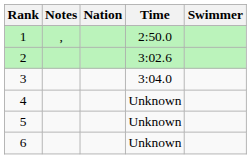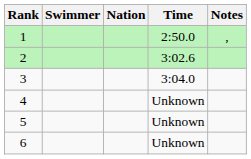 <table class="wikitable sortable" style="text-align:center">
 <tr>
 <th>Rank</th>
-<th>Notes</th>
+<th>Swimmer</th>
 <th>Nation</th>
 <th>Time</th>
-<th>Swimmer</th>
+<th>Notes</th>
 </tr>
 <tr style="background:#bbf3bb;">
 <td>1</td>
-<td>, </td>
+<td align=left></td>
 <td align=left></td>
 <td>2:50.0</td>
-<td align=left></td>
+<td>, </td>
 </tr>
 <tr style="background:#bbf3bb;">
 <td>2</td>
-<td></td>
+<td align=left></td>
 <td align=left></td>
 <td>3:02.6</td>
-<td align=left></td>
+<td></td>
 </tr>
 <tr>
 <td>3</td>
-<td></td>
+<td align=left></td>
 <td align=left></td>
 <td>3:04.0</td>
-<td align=left></td>
+<td></td>
 </tr>
 <tr>
 <td>4</td>
-<td></td>
+<td align=left></td>
 <td align=left></td>
 <td>Unknown</td>
-<td align=left></td>
+<td></td>
 </tr>
 <tr>
 <td>5</td>
-<td></td>
+<td align=left></td>
 <td align=left></td>
 <td>Unknown</td>
-<td align=left></td>
+<td></td>
 </tr>
 <tr>
 <td>6</td>
-<td></td>
+<td align=left></td>
 <td align=left></td>
 <td>Unknown</td>
-<td align=left></td>
+<td></td>
 </tr>
 </table>
